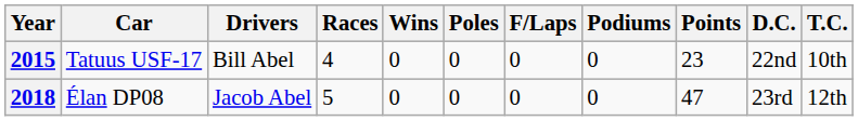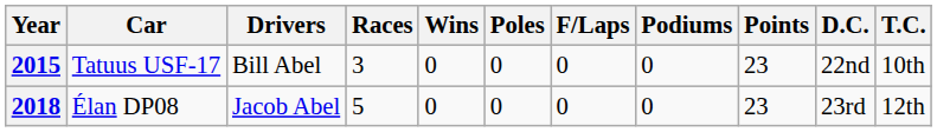 <table class="wikitable" style="font-size:85%">
 <tr>
 <th>Year</th>
 <th>Car</th>
 <th>Drivers</th>
 <th>Races</th>
 <th>Wins</th>
 <th>Poles</th>
 <th>F/Laps</th>
 <th>Podiums</th>
 <th>Points</th>
 <th>D.C.</th>
 <th>T.C.</th>
 </tr>
 <tr>
 <th><a href='#'>2015</a></th>
 <td><a href='#'>Tatuus USF-17</a></td>
 <td> Bill Abel</td>
-<td>4</td>
+<td>3</td>
 <td>0</td>
 <td>0</td>
 <td>0</td>
 <td>0</td>
 <td>23</td>
 <td>22nd</td>
 <td>10th</td>
 </tr>
 <tr>
 <th><a href='#'>2018</a></th>
 <td><a href='#'>Élan</a> DP08</td>
 <td> <a href='#'>Jacob Abel</a></td>
 <td>5</td>
 <td>0</td>
 <td>0</td>
 <td>0</td>
 <td>0</td>
-<td>47</td>
+<td>23</td>
 <td>23rd</td>
 <td>12th</td>
 </tr>
 </table>
